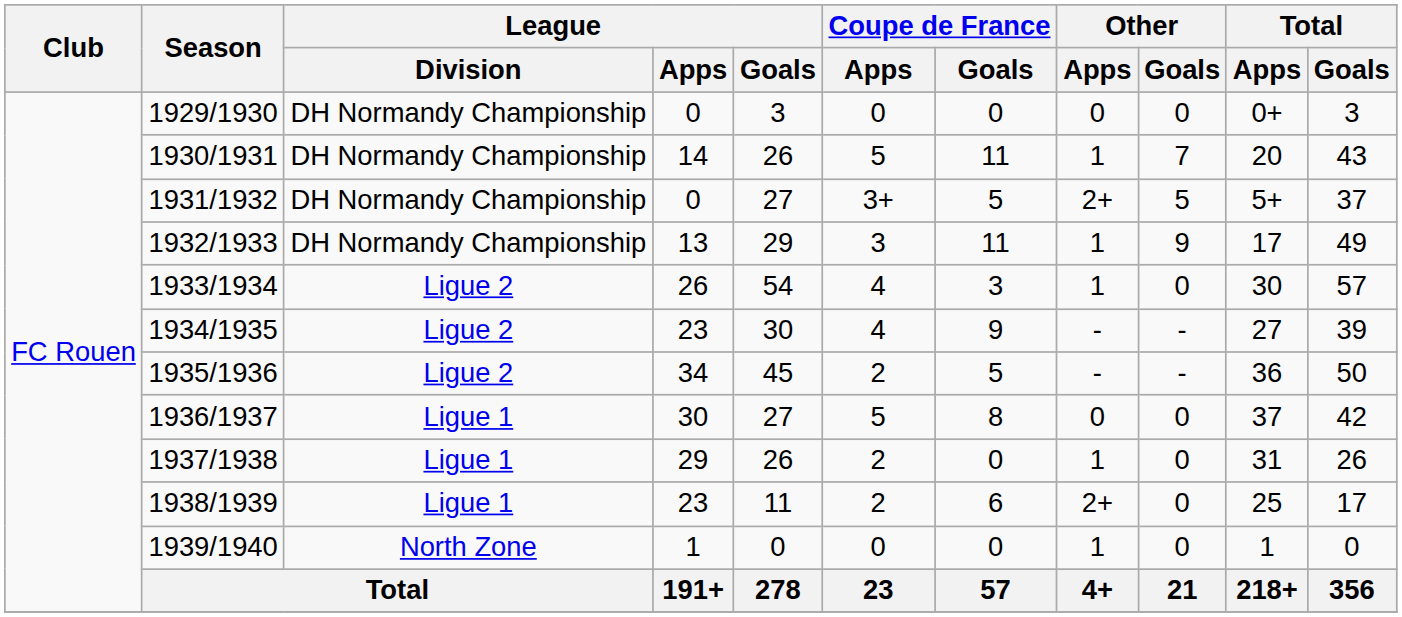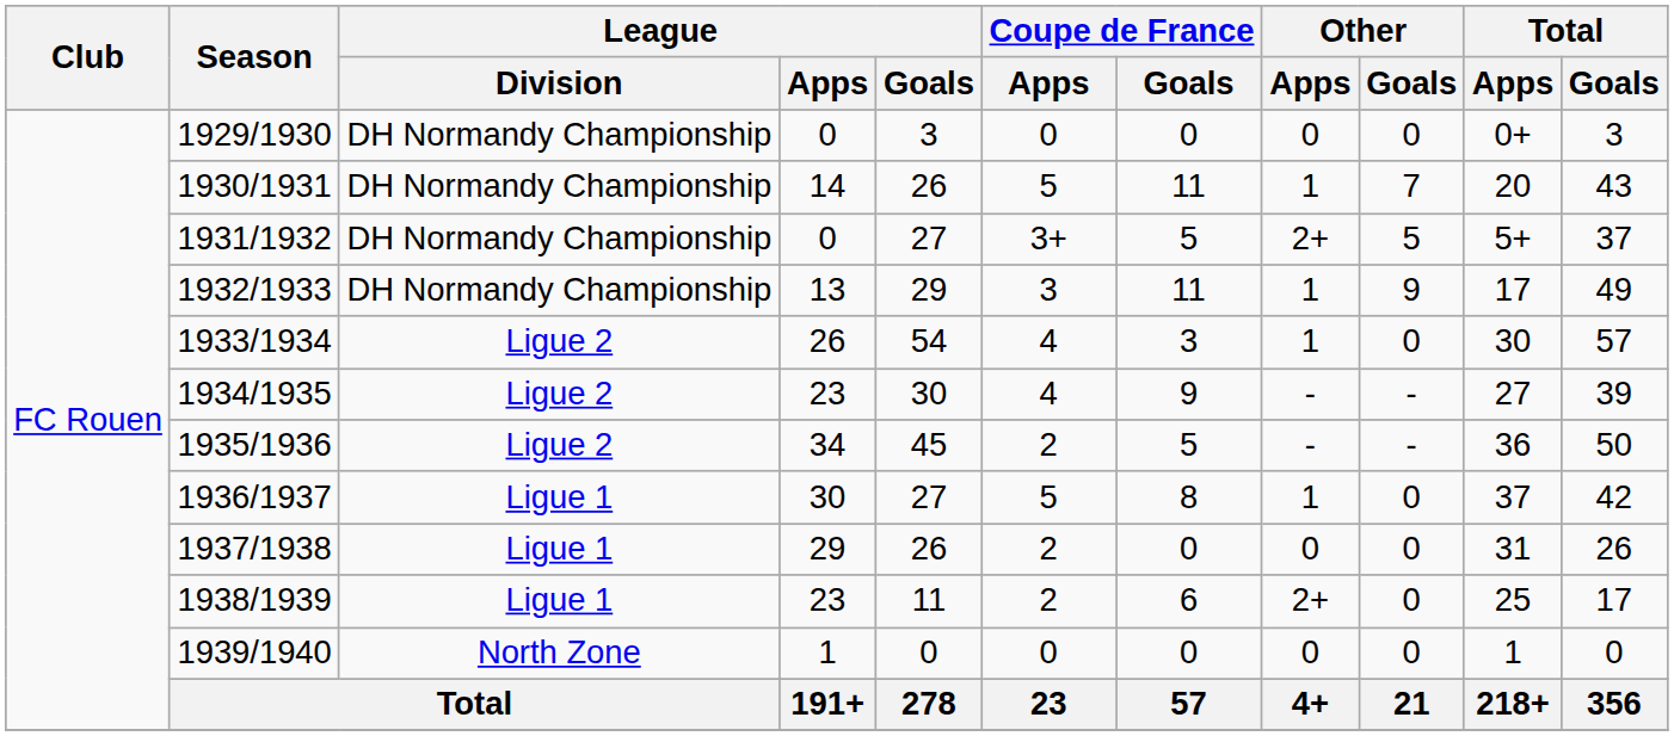 <table class="wikitable" style="font-size:100%; text-align: center;">
 <tr>
 <th rowspan=2>Club</th>
 <th rowspan=2>Season</th>
 <th colspan=3>League</th>
 <th colspan=2><a href='#'>Coupe de France</a></th>
 <th colspan=2>Other</th>
 <th colspan=2>Total</th>
 </tr>
 <tr>
 <th>Division</th>
 <th>Apps</th>
 <th>Goals</th>
 <th>Apps</th>
 <th>Goals</th>
 <th>Apps</th>
 <th>Goals</th>
 <th>Apps</th>
 <th>Goals</th>
 </tr>
 <tr>
 <td rowspan=12><a href='#'>FC Rouen</a></td>
 <td>1929/1930</td>
 <td>DH Normandy Championship</td>
 <td>0</td>
 <td>3</td>
 <td>0</td>
 <td>0</td>
 <td>0</td>
 <td>0</td>
 <td>0+</td>
 <td>3</td>
 </tr>
 <tr>
 <td>1930/1931</td>
 <td>DH Normandy Championship</td>
 <td>14</td>
 <td>26</td>
 <td>5</td>
 <td>11</td>
 <td>1</td>
 <td>7</td>
 <td>20</td>
 <td>43</td>
 </tr>
 <tr>
 <td>1931/1932</td>
 <td>DH Normandy Championship</td>
 <td>0</td>
 <td>27</td>
 <td>3+</td>
 <td>5</td>
 <td>2+</td>
 <td>5</td>
 <td>5+</td>
 <td>37</td>
 </tr>
 <tr>
 <td>1932/1933</td>
 <td>DH Normandy Championship</td>
 <td>13</td>
 <td>29</td>
 <td>3</td>
 <td>11</td>
 <td>1</td>
 <td>9</td>
 <td>17</td>
 <td>49</td>
 </tr>
 <tr>
 <td>1933/1934</td>
 <td><a href='#'>Ligue 2</a></td>
 <td>26</td>
 <td>54</td>
 <td>4</td>
 <td>3</td>
 <td>1</td>
 <td>0</td>
 <td>30</td>
 <td>57</td>
 </tr>
 <tr>
 <td>1934/1935</td>
 <td><a href='#'>Ligue 2</a></td>
 <td>23</td>
 <td>30</td>
 <td>4</td>
 <td>9</td>
 <td>-</td>
 <td>-</td>
 <td>27</td>
 <td>39</td>
 </tr>
 <tr>
 <td>1935/1936</td>
 <td><a href='#'>Ligue 2</a></td>
 <td>34</td>
 <td>45</td>
 <td>2</td>
 <td>5</td>
 <td>-</td>
 <td>-</td>
 <td>36</td>
 <td>50</td>
 </tr>
 <tr>
 <td>1936/1937</td>
 <td><a href='#'>Ligue 1</a></td>
 <td>30</td>
 <td>27</td>
 <td>5</td>
 <td>8</td>
-<td>0</td>
+<td>1</td>
 <td>0</td>
 <td>37</td>
 <td>42</td>
 </tr>
 <tr>
 <td>1937/1938</td>
 <td><a href='#'>Ligue 1</a></td>
 <td>29</td>
 <td>26</td>
 <td>2</td>
 <td>0</td>
-<td>1</td>
+<td>0</td>
 <td>0</td>
 <td>31</td>
 <td>26</td>
 </tr>
 <tr>
 <td>1938/1939</td>
 <td><a href='#'>Ligue 1</a></td>
 <td>23</td>
 <td>11</td>
 <td>2</td>
 <td>6</td>
 <td>2+</td>
 <td>0</td>
 <td>25</td>
 <td>17</td>
 </tr>
 <tr>
 <td>1939/1940</td>
 <td><a href='#'>North Zone</a></td>
 <td>1</td>
 <td>0</td>
 <td>0</td>
 <td>0</td>
-<td>1</td>
+<td>0</td>
 <td>0</td>
 <td>1</td>
 <td>0</td>
 </tr>
 <tr>
 <th colspan=2>Total</th>
 <th>191+</th>
 <th>278</th>
 <th>23</th>
 <th>57</th>
 <th>4+</th>
 <th>21</th>
 <th>218+</th>
 <th>356</th>
 </tr>
 <tr>
 </tr>
 </table>
